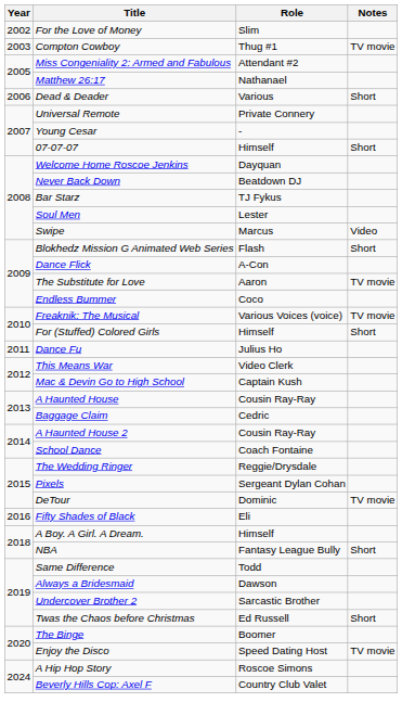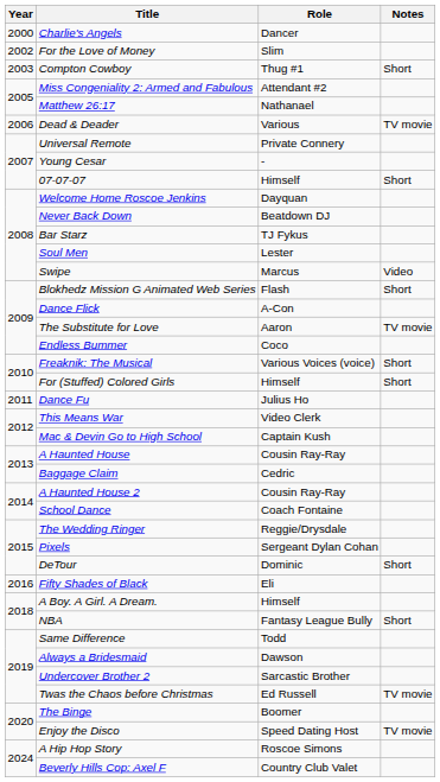 <table class="wikitable plainrowheaders sortable" style="margin-right: 0;">
 <tr>
 <th>Year</th>
 <th>Title</th>
 <th>Role</th>
 <th>Notes</th>
+</tr>
+<tr>
+<td>2000</td>
+<td><em><a href='#'>Charlie's Angels</a></em></td>
+<td>Dancer</td>
+<td></td>
 </tr>
 <tr>
 <td>2002</td>
 <td><em>For the Love of Money</em></td>
 <td>Slim</td>
 <td></td>
 </tr>
 <tr>
 <td>2003</td>
 <td><em>Compton Cowboy</em></td>
 <td>Thug #1</td>
-<td>TV movie</td>
+<td>Short</td>
 </tr>
 <tr>
 <td rowspan=2>2005</td>
 <td><em><a href='#'>Miss Congeniality 2: Armed and Fabulous</a></em></td>
 <td>Attendant #2</td>
 <td></td>
 </tr>
 <tr>
 <td><em><a href='#'>Matthew 26:17</a></em></td>
 <td>Nathanael</td>
 <td></td>
 </tr>
 <tr>
 <td>2006</td>
 <td><em>Dead & Deader</em></td>
 <td>Various</td>
-<td>Short</td>
+<td>TV movie</td>
 </tr>
 <tr>
 <td rowspan=3>2007</td>
 <td><em>Universal Remote</em></td>
 <td>Private Connery</td>
 <td></td>
 </tr>
 <tr>
 <td><em>Young Cesar</em></td>
 <td>-</td>
 <td></td>
 </tr>
 <tr>
 <td><em>07-07-07</em></td>
 <td>Himself</td>
 <td>Short</td>
 </tr>
 <tr>
 <td rowspan=5>2008</td>
 <td><em><a href='#'>Welcome Home Roscoe Jenkins</a></em></td>
 <td>Dayquan</td>
 <td></td>
 </tr>
 <tr>
 <td><em><a href='#'>Never Back Down</a></em></td>
 <td>Beatdown DJ</td>
 <td></td>
 </tr>
 <tr>
 <td><em>Bar Starz</em></td>
 <td>TJ Fykus</td>
 <td></td>
 </tr>
 <tr>
 <td><em><a href='#'>Soul Men</a></em></td>
 <td>Lester</td>
 <td></td>
 </tr>
 <tr>
 <td><em>Swipe</em></td>
 <td>Marcus</td>
 <td>Video</td>
 </tr>
 <tr>
 <td rowspan=4>2009</td>
 <td><em>Blokhedz Mission G Animated Web Series</em></td>
 <td>Flash</td>
 <td>Short</td>
 </tr>
 <tr>
 <td><em><a href='#'>Dance Flick</a></em></td>
 <td>A-Con</td>
 <td></td>
 </tr>
 <tr>
 <td><em>The Substitute for Love</em></td>
 <td>Aaron</td>
 <td>TV movie</td>
 </tr>
 <tr>
 <td><em><a href='#'>Endless Bummer</a></em></td>
 <td>Coco</td>
 <td></td>
 </tr>
 <tr>
 <td rowspan=2>2010</td>
 <td><em><a href='#'>Freaknik: The Musical</a></em></td>
 <td>Various Voices (voice)</td>
-<td>TV movie</td>
+<td>Short</td>
 </tr>
 <tr>
 <td><em>For (Stuffed) Colored Girls</em></td>
 <td>Himself</td>
 <td>Short</td>
 </tr>
 <tr>
 <td>2011</td>
 <td><em><a href='#'>Dance Fu</a></em></td>
 <td>Julius Ho</td>
 <td></td>
 </tr>
 <tr>
 <td rowspan=2>2012</td>
 <td><em><a href='#'>This Means War</a></em></td>
 <td>Video Clerk</td>
 <td></td>
 </tr>
 <tr>
 <td><em><a href='#'>Mac & Devin Go to High School</a></em></td>
 <td>Captain Kush</td>
 <td></td>
 </tr>
 <tr>
 <td rowspan=2>2013</td>
 <td><em><a href='#'>A Haunted House</a></em></td>
 <td>Cousin Ray-Ray</td>
 <td></td>
 </tr>
 <tr>
 <td><em><a href='#'>Baggage Claim</a></em></td>
 <td>Cedric</td>
 <td></td>
 </tr>
 <tr>
 <td rowspan=2>2014</td>
 <td><em><a href='#'>A Haunted House 2</a></em></td>
 <td>Cousin Ray-Ray</td>
 <td></td>
 </tr>
 <tr>
 <td><em><a href='#'>School Dance</a></em></td>
 <td>Coach Fontaine</td>
 <td></td>
 </tr>
 <tr>
 <td rowspan=3>2015</td>
 <td><em><a href='#'>The Wedding Ringer</a></em></td>
 <td>Reggie/Drysdale</td>
 <td></td>
 </tr>
 <tr>
 <td><em><a href='#'>Pixels</a></em></td>
 <td>Sergeant Dylan Cohan</td>
 <td></td>
 </tr>
 <tr>
 <td><em>DeTour</em></td>
 <td>Dominic</td>
-<td>TV movie</td>
+<td>Short</td>
 </tr>
 <tr>
 <td>2016</td>
 <td><em><a href='#'>Fifty Shades of Black</a></em></td>
 <td>Eli</td>
 <td></td>
 </tr>
 <tr>
 <td rowspan=2>2018</td>
 <td><em>A Boy. A Girl. A Dream.</em></td>
 <td>Himself</td>
 <td></td>
 </tr>
 <tr>
 <td><em>NBA</em></td>
 <td>Fantasy League Bully</td>
 <td>Short</td>
 </tr>
 <tr>
 <td rowspan=4>2019</td>
 <td><em>Same Difference</em></td>
 <td>Todd</td>
 <td></td>
 </tr>
 <tr>
 <td><em><a href='#'>Always a Bridesmaid</a></em></td>
 <td>Dawson</td>
 <td></td>
 </tr>
 <tr>
 <td><em><a href='#'>Undercover Brother 2</a></em></td>
 <td>Sarcastic Brother</td>
 <td></td>
 </tr>
 <tr>
 <td><em>Twas the Chaos before Christmas</em></td>
 <td>Ed Russell</td>
-<td>Short</td>
+<td>TV movie</td>
 </tr>
 <tr>
 <td rowspan=2>2020</td>
 <td><em><a href='#'>The Binge</a></em></td>
 <td>Boomer</td>
 <td></td>
 </tr>
 <tr>
 <td><em>Enjoy the Disco</em></td>
 <td>Speed Dating Host</td>
 <td>TV movie</td>
 </tr>
 <tr>
 <td rowspan=2>2024</td>
 <td><em>A Hip Hop Story</em></td>
 <td>Roscoe Simons</td>
 <td></td>
 </tr>
 <tr>
 <td><em><a href='#'>Beverly Hills Cop: Axel F</a></em></td>
 <td>Country Club Valet</td>
 <td></td>
 </tr>
 </table>
